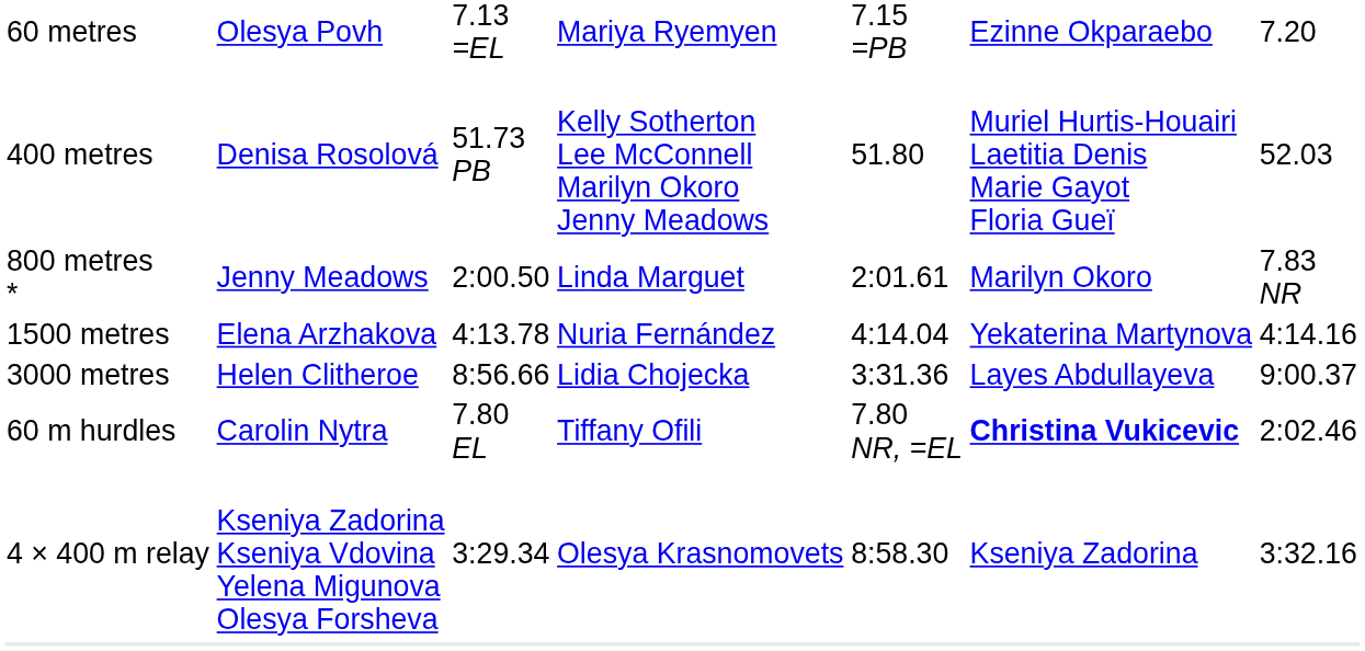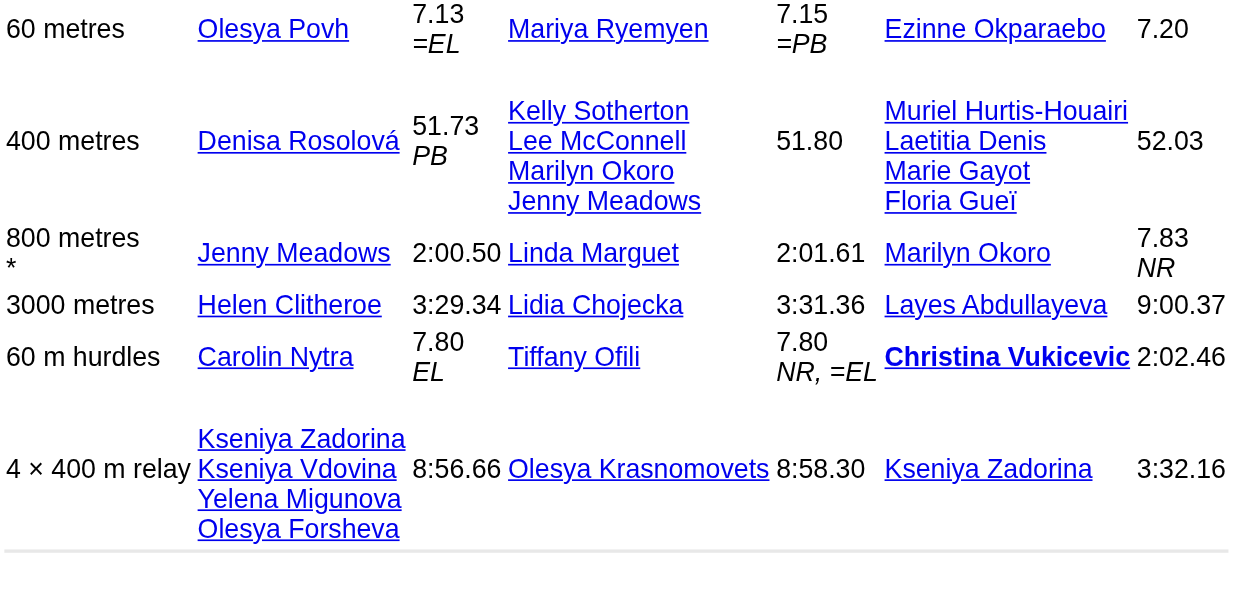 <table>
 <tr>
 <td>60 metres <br></td>
 <td><a href='#'>Olesya Povh</a><br></td>
 <td>7.13<br><em>=EL</em></td>
 <td><a href='#'>Mariya Ryemyen</a><br></td>
 <td>7.15<br><em>=PB</em></td>
 <td><a href='#'>Ezinne Okparaebo</a><br></td>
 <td>7.20</td>
 </tr>
 <tr>
 <td>400 metres <br></td>
 <td><a href='#'>Denisa Rosolová</a><br></td>
 <td>51.73<br><em>PB</em></td>
 <td><br><a href='#'>Kelly Sotherton</a><br><a href='#'>Lee McConnell</a><br><a href='#'>Marilyn Okoro</a><br><a href='#'>Jenny Meadows</a></td>
 <td>51.80</td>
 <td><br><a href='#'>Muriel Hurtis-Houairi</a><br><a href='#'>Laetitia Denis</a><br><a href='#'>Marie Gayot</a><br><a href='#'>Floria Gueï</a></td>
 <td>52.03</td>
 </tr>
 <tr>
 <td>800 metres <br>*</td>
 <td><a href='#'>Jenny Meadows</a><br></td>
 <td>2:00.50</td>
 <td><a href='#'>Linda Marguet</a><br></td>
 <td>2:01.61</td>
 <td><a href='#'>Marilyn Okoro</a><br></td>
 <td>7.83<br><em>NR</em></td>
 </tr>
 <tr>
-<td>1500 metres <br></td>
-<td><a href='#'>Elena Arzhakova</a><br></td>
-<td>4:13.78</td>
-<td><a href='#'>Nuria Fernández</a><br></td>
-<td>4:14.04</td>
-<td><a href='#'>Yekaterina Martynova</a><br></td>
-<td>4:14.16</td>
-</tr>
-<tr>
 <td>3000 metres <br></td>
 <td><a href='#'>Helen Clitheroe</a><br></td>
-<td>8:56.66</td>
+<td>3:29.34</td>
 <td><a href='#'>Lidia Chojecka</a><br></td>
 <td>3:31.36</td>
 <td><a href='#'>Layes Abdullayeva</a><br></td>
 <td>9:00.37</td>
 </tr>
 <tr>
 <td>60 m hurdles <br></td>
 <td><a href='#'>Carolin Nytra</a><br></td>
 <td>7.80<br><em>EL</em></td>
 <td><a href='#'>Tiffany Ofili</a><br></td>
 <td>7.80<br><em>NR, =EL</em></td>
 <td><strong><a href='#'>Christina Vukicevic</a><br></strong></td>
 <td>2:02.46</td>
 </tr>
 <tr>
 <td>4 × 400 m relay<br></td>
 <td><br><a href='#'>Kseniya Zadorina</a><br><a href='#'>Kseniya Vdovina</a><br><a href='#'>Yelena Migunova</a><br><a href='#'>Olesya Forsheva</a></td>
-<td>3:29.34</td>
+<td>8:56.66</td>
 <td><a href='#'>Olesya Krasnomovets</a><br></td>
 <td>8:58.30</td>
 <td><a href='#'>Kseniya Zadorina</a><br></td>
 <td>3:32.16</td>
 </tr>
 <tr bgcolor= e8e8e8>
 <td colspan=7></td>
 </tr>
 </table>
